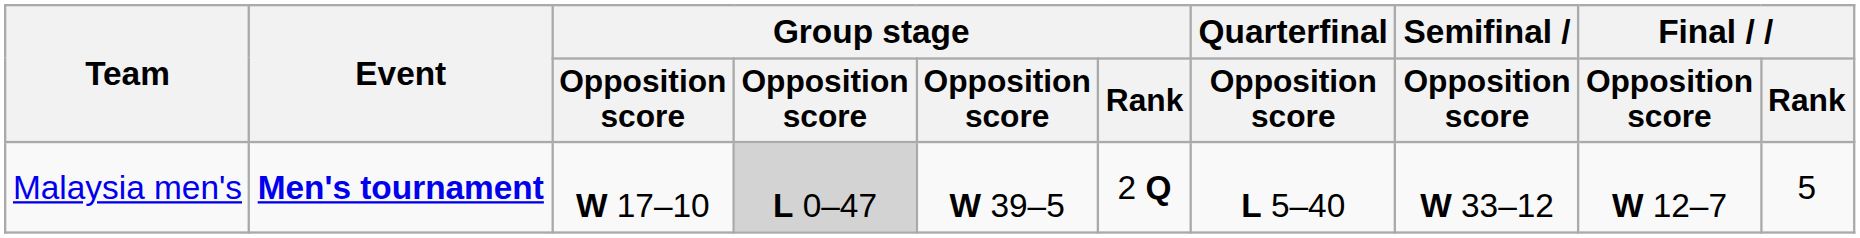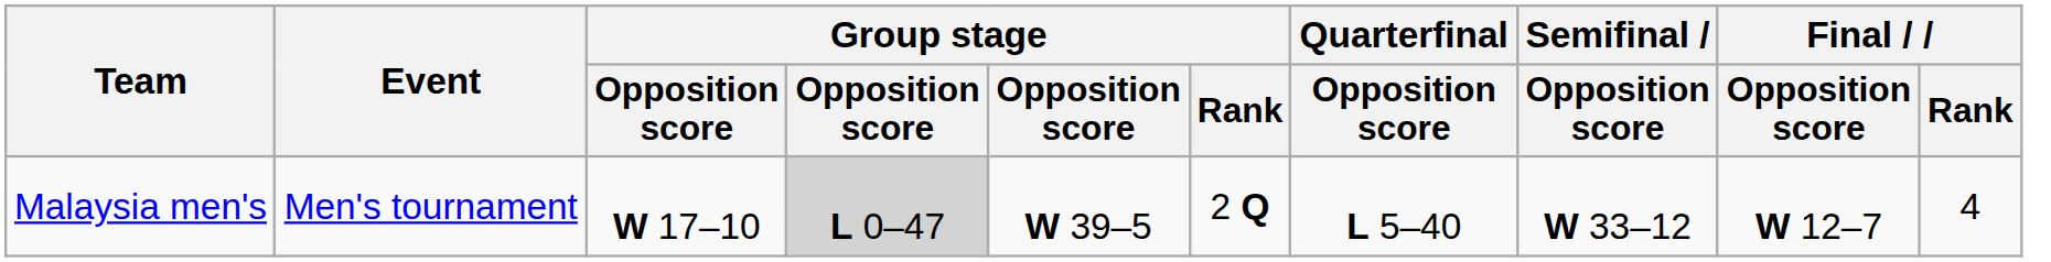 <table class=wikitable style="font-size:90%; text-align:center">
 <tr>
 <th rowspan=2>Team</th>
 <th rowspan=2>Event</th>
 <th colspan=4>Group stage</th>
 <th>Quarterfinal</th>
 <th>Semifinal / </th>
 <th colspan=2>Final /  / </th>
 </tr>
 <tr style=font-size:95%>
 <th>Opposition<br> score</th>
 <th>Opposition<br> score</th>
 <th>Opposition<br> score</th>
 <th>Rank</th>
 <th>Opposition<br> score</th>
 <th>Opposition<br> score</th>
 <th>Opposition<br> score</th>
 <th>Rank</th>
 </tr>
 <tr>
 <td align=left><a href='#'>Malaysia men's</a></td>
-<td align=left rowpsan=2><strong><a href='#'>Men's tournament</a></strong></td>
+<td align=left rowpsan=2><a href='#'>Men's tournament</a></td>
 <td><br><strong>W</strong> 17–10</td>
 <td style="background: lightgrey;"><br><strong>L</strong> 0–47</td>
 <td><br><strong>W</strong> 39–5</td>
 <td>2 <strong>Q</strong></td>
 <td><br><strong>L</strong> 5–40</td>
 <td><br><strong>W</strong> 33–12</td>
 <td><br><strong>W</strong> 12–7</td>
-<td>5</td>
+<td>4</td>
 </tr>
 </table>
